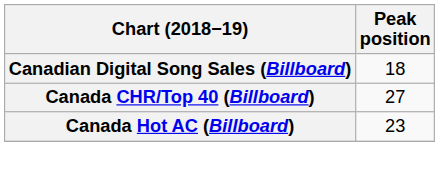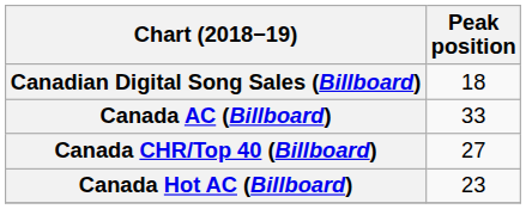 <table class="wikitable sortable plainrowheaders" style="text-align:center;">
 <tr>
 <th>Chart (2018−19)</th>
 <th>Peak <br> position</th>
 </tr>
 <tr>
 <th scope="row">Canadian Digital Song Sales (<em><a href='#'>Billboard</a></em>)</th>
 <td>18</td>
+</tr>
+<tr>
+<th scope="row">Canada <a href='#'>AC</a> (<em><a href='#'>Billboard</a></em>)</th>
+<td>33</td>
 </tr>
 <tr>
 <th scope="row">Canada <a href='#'>CHR/Top 40</a> (<em><a href='#'>Billboard</a></em>)</th>
 <td>27</td>
 </tr>
 <tr>
 <th scope="row">Canada <a href='#'>Hot AC</a> (<em><a href='#'>Billboard</a></em>)</th>
 <td>23</td>
 </tr>
 <tr>
 </tr>
 </table>
